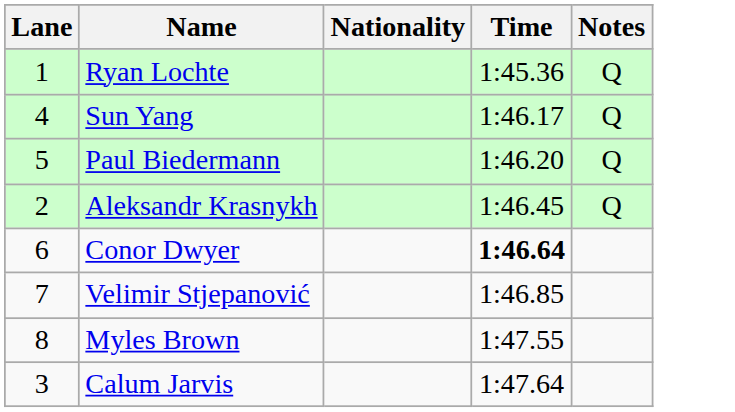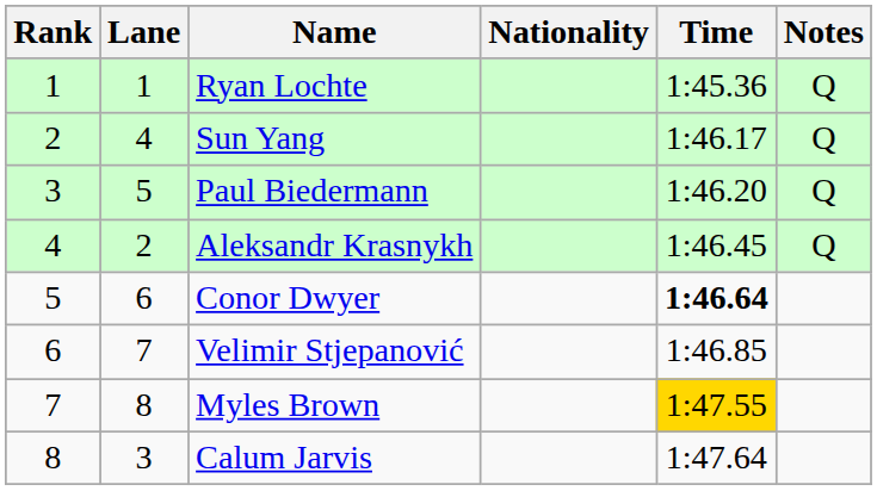 <table class="wikitable sortable" style="text-align:center">
 <tr>
+<th>Rank</th>
 <th>Lane</th>
 <th>Name</th>
 <th>Nationality</th>
 <th>Time</th>
 <th>Notes</th>
 </tr>
 <tr bgcolor=ccffcc>
 <td>1</td>
+<td>1</td>
 <td align=left><a href='#'>Ryan Lochte</a></td>
 <td align=left></td>
 <td>1:45.36</td>
 <td>Q</td>
 </tr>
 <tr bgcolor=ccffcc>
+<td>2</td>
 <td>4</td>
 <td align=left><a href='#'>Sun Yang</a></td>
 <td align=left></td>
 <td>1:46.17</td>
 <td>Q</td>
 </tr>
 <tr bgcolor=ccffcc>
+<td>3</td>
 <td>5</td>
 <td align=left><a href='#'>Paul Biedermann</a></td>
 <td align=left></td>
 <td>1:46.20</td>
 <td>Q</td>
 </tr>
 <tr bgcolor=ccffcc>
+<td>4</td>
 <td>2</td>
 <td align=left><a href='#'>Aleksandr Krasnykh</a></td>
 <td align=left></td>
 <td>1:46.45</td>
 <td>Q</td>
 </tr>
 <tr>
+<td>5</td>
 <td>6</td>
 <td align=left><a href='#'>Conor Dwyer</a></td>
 <td align=left></td>
 <td><strong>1:46.64</strong></td>
 <td></td>
 </tr>
 <tr>
+<td>6</td>
 <td>7</td>
 <td align=left><a href='#'>Velimir Stjepanović</a></td>
 <td align=left></td>
 <td>1:46.85</td>
 <td></td>
 </tr>
 <tr>
+<td>7</td>
 <td>8</td>
 <td align=left><a href='#'>Myles Brown</a></td>
 <td align=left></td>
-<td>1:47.55</td>
+<td style="background: gold;">1:47.55</td>
 <td></td>
 </tr>
 <tr>
+<td>8</td>
 <td>3</td>
 <td align=left><a href='#'>Calum Jarvis</a></td>
 <td align=left></td>
 <td>1:47.64</td>
 <td></td>
 </tr>
 </table>
